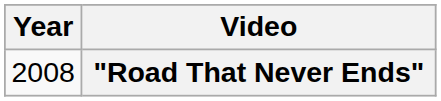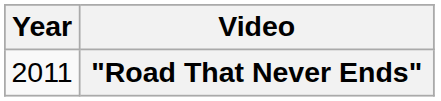 <table class="wikitable plainrowheaders">
 <tr>
 <th>Year</th>
 <th style="width:12em;">Video</th>
 </tr>
 <tr>
-<td>2008</td>
+<td>2011</td>
 <th scope="row">"Road That Never Ends"</th>
 </tr>
 </table>
